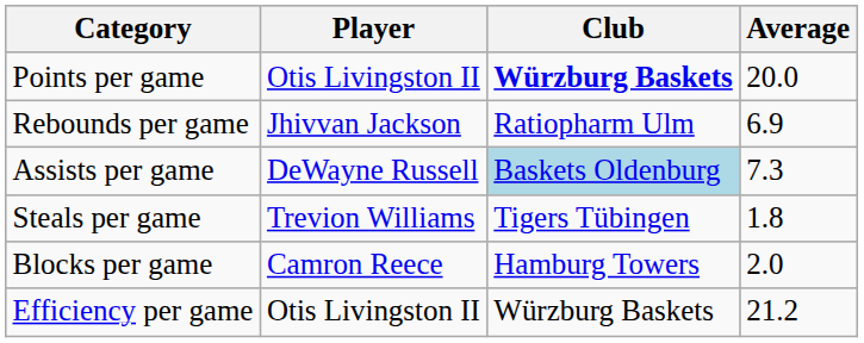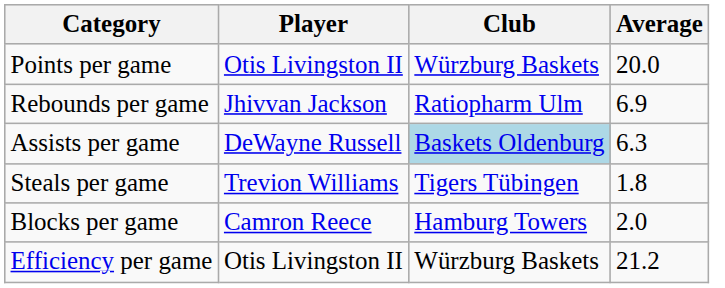 <table class="wikitable">
 <tr>
 <th>Category</th>
 <th>Player</th>
 <th>Club</th>
 <th>Average</th>
 </tr>
 <tr>
 <td>Points per game</td>
 <td> <a href='#'>Otis Livingston II</a></td>
-<td><strong><a href='#'>Würzburg Baskets</a></strong></td>
+<td><a href='#'>Würzburg Baskets</a></td>
 <td>20.0</td>
 </tr>
 <tr>
 <td>Rebounds per game</td>
 <td> <a href='#'>Jhivvan Jackson</a></td>
 <td><a href='#'>Ratiopharm Ulm</a></td>
 <td>6.9</td>
 </tr>
 <tr>
 <td>Assists per game</td>
 <td> <a href='#'>DeWayne Russell</a></td>
 <td style="background: lightblue;"><a href='#'>Baskets Oldenburg</a></td>
-<td>7.3</td>
+<td>6.3</td>
 </tr>
 <tr>
 <td>Steals per game</td>
 <td> <a href='#'>Trevion Williams</a></td>
 <td><a href='#'>Tigers Tübingen</a></td>
 <td>1.8</td>
 </tr>
 <tr>
 <td>Blocks per game</td>
 <td> <a href='#'>Camron Reece</a></td>
 <td><a href='#'>Hamburg Towers</a></td>
 <td>2.0</td>
 </tr>
 <tr>
 <td><a href='#'>Efficiency</a> per game</td>
 <td> Otis Livingston II</td>
 <td>Würzburg Baskets</td>
 <td>21.2</td>
 </tr>
 </table>
